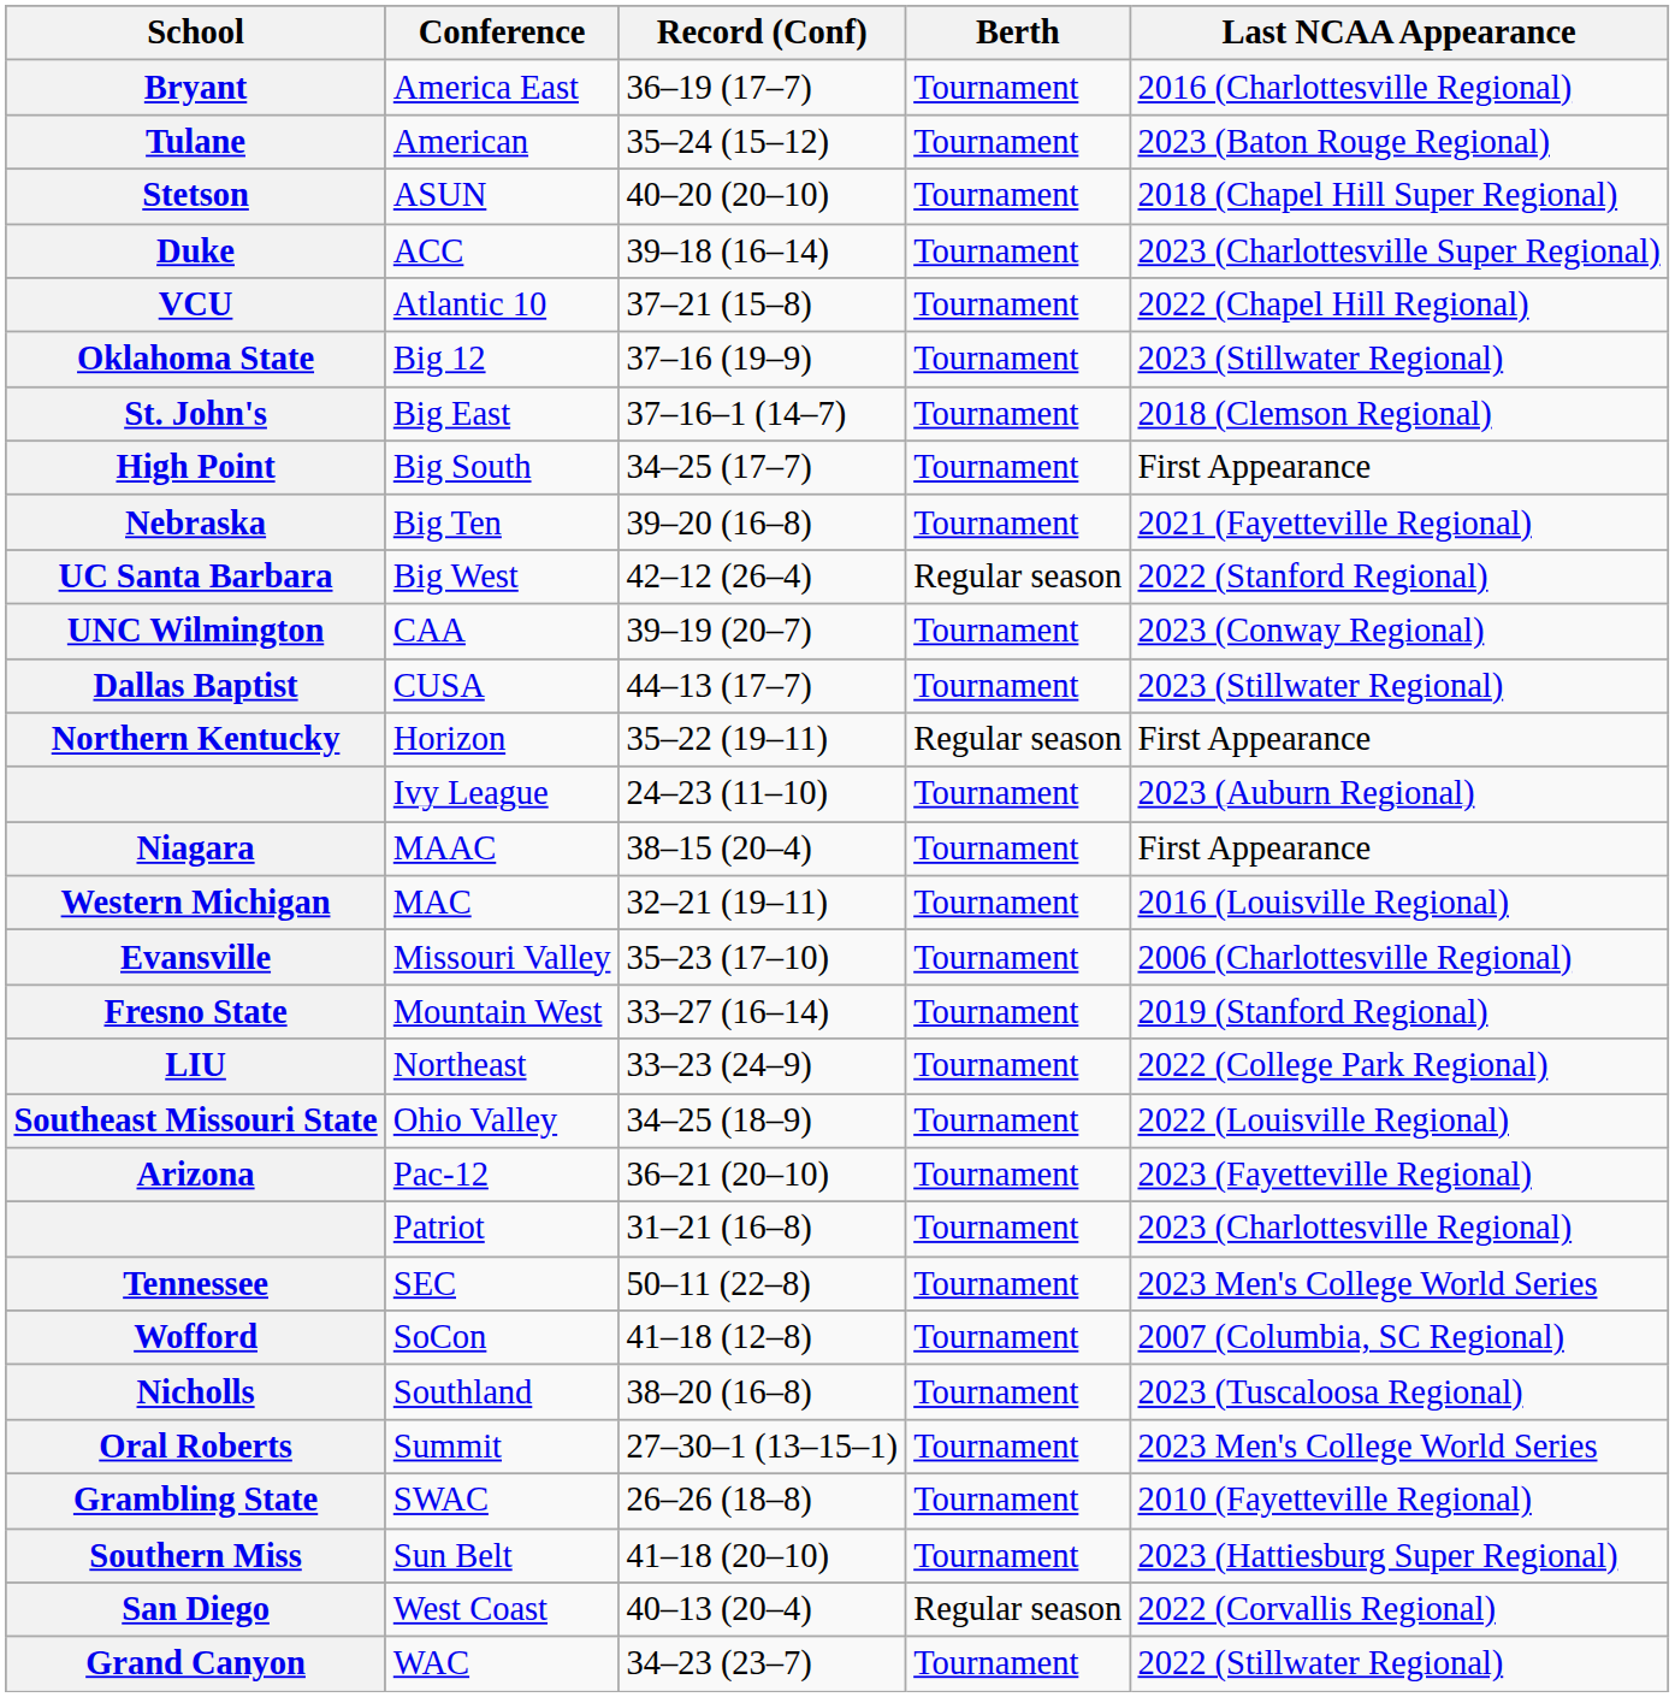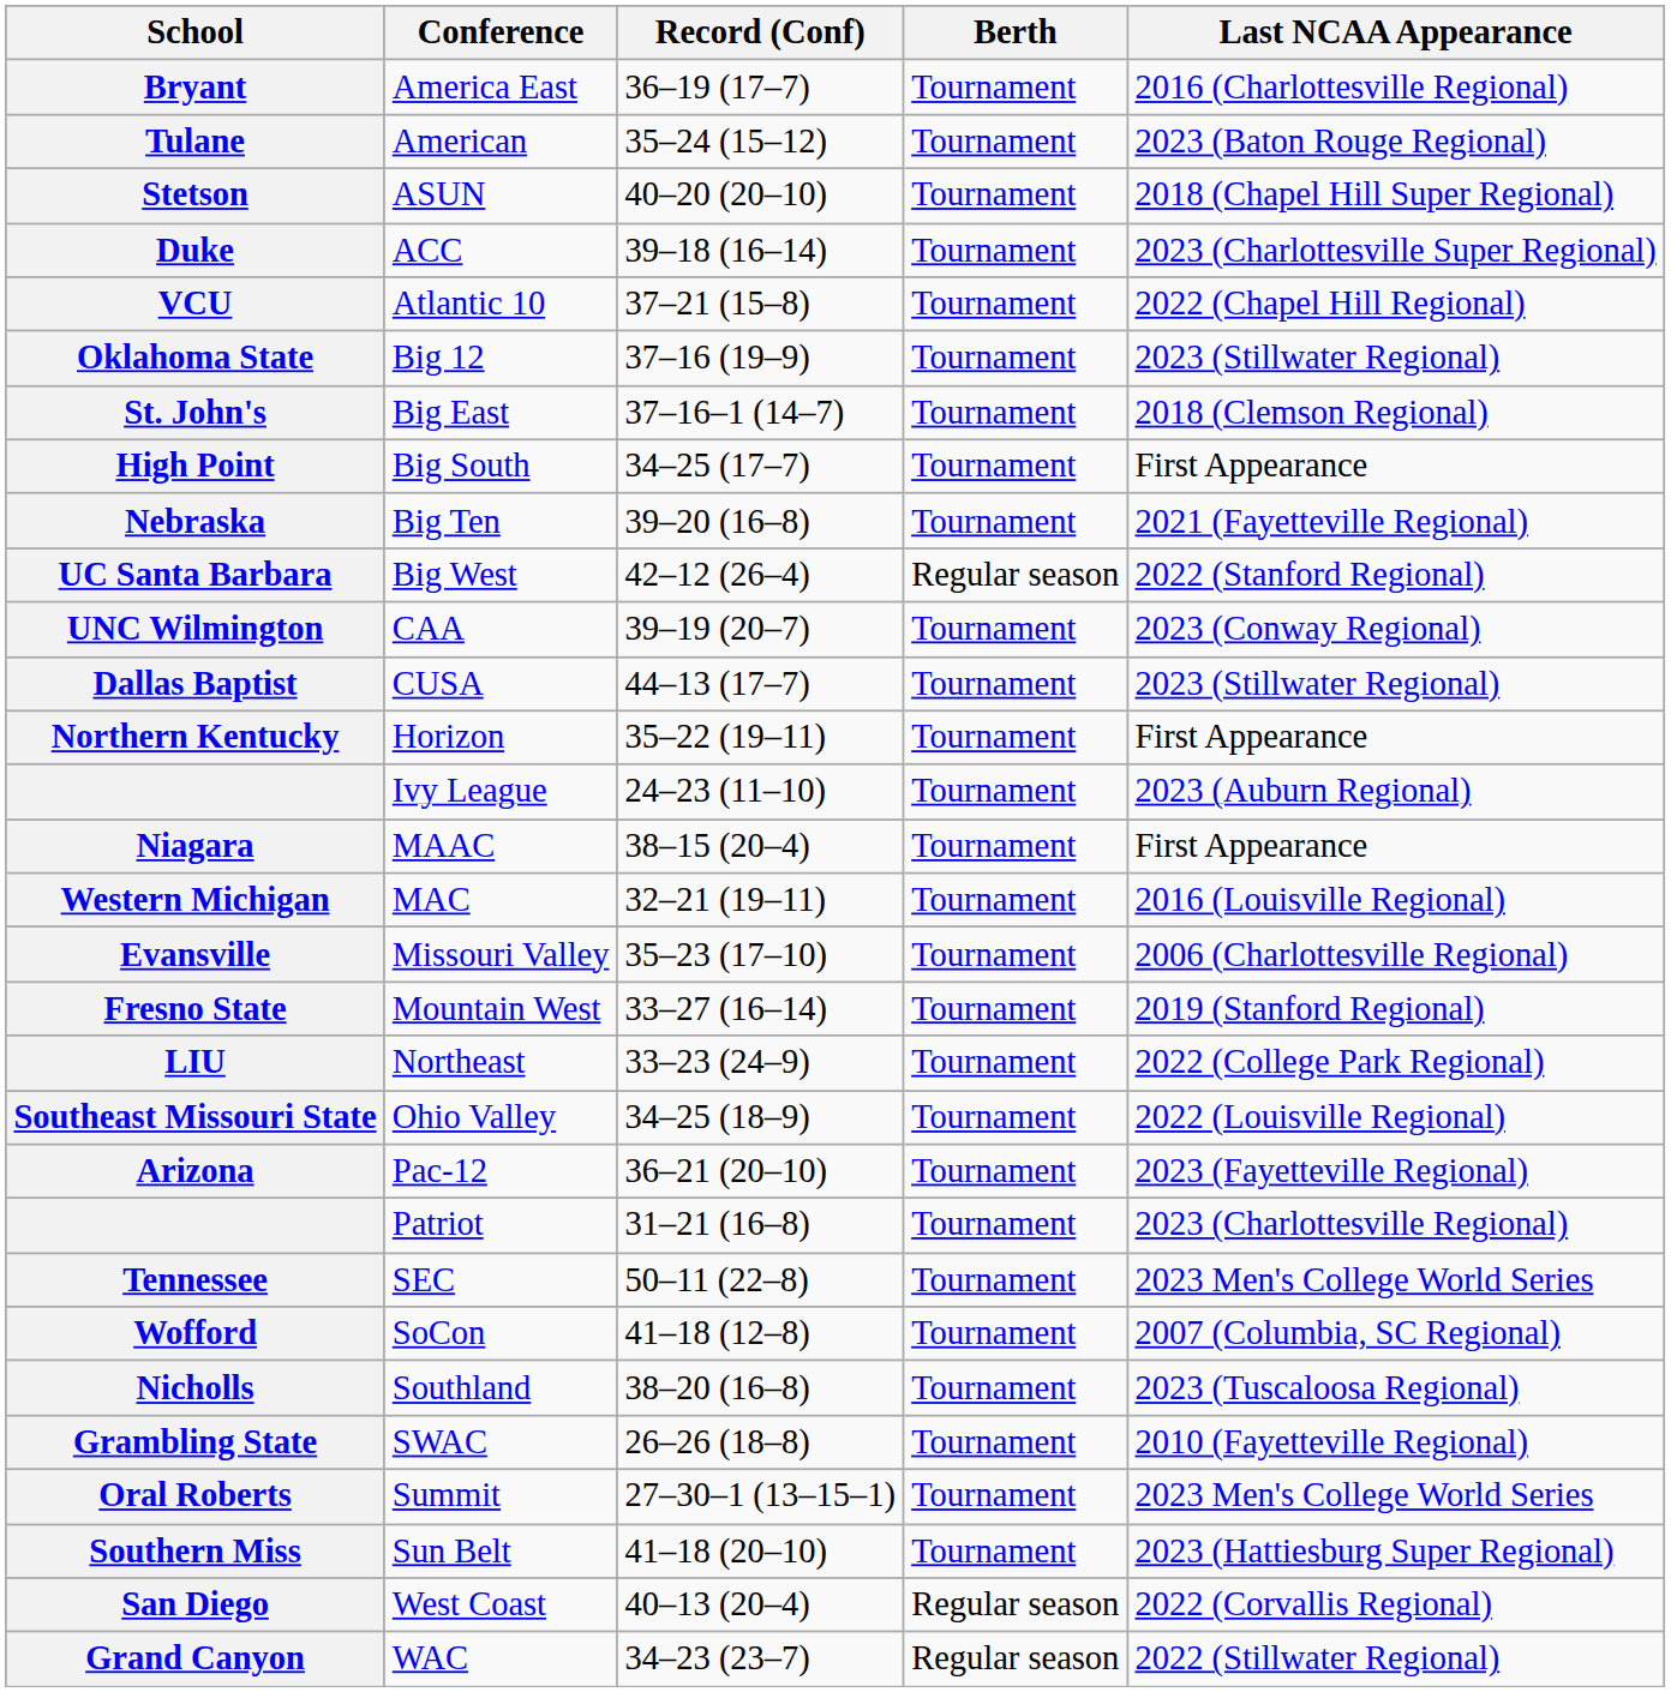 <table class="wikitable sortable plainrowheaders">
 <tr>
 <th scope="col">School</th>
 <th scope="col">Conference</th>
 <th scope="col">Record (Conf)</th>
 <th scope="col">Berth</th>
 <th scope="col">Last NCAA Appearance</th>
 </tr>
 <tr>
 <th scope="row"><a href='#'>Bryant</a></th>
 <td><a href='#'>America East</a></td>
 <td>36–19 (17–7)</td>
 <td><a href='#'>Tournament</a></td>
 <td><a href='#'>2016 (Charlottesville Regional)</a></td>
 </tr>
 <tr>
 <th scope="row"><a href='#'>Tulane</a></th>
 <td><a href='#'>American</a></td>
 <td>35–24 (15–12)</td>
 <td><a href='#'>Tournament</a></td>
 <td><a href='#'>2023 (Baton Rouge Regional)</a></td>
 </tr>
 <tr>
 <th scope="row"><a href='#'>Stetson</a></th>
 <td><a href='#'>ASUN</a></td>
 <td>40–20 (20–10)</td>
 <td><a href='#'>Tournament</a></td>
 <td><a href='#'>2018 (Chapel Hill Super Regional)</a></td>
 </tr>
 <tr>
 <th scope="row"><a href='#'>Duke</a></th>
 <td><a href='#'>ACC</a></td>
 <td>39–18 (16–14)</td>
 <td><a href='#'>Tournament</a></td>
 <td><a href='#'>2023 (Charlottesville Super Regional)</a></td>
 </tr>
 <tr>
 <th scope="row"><a href='#'>VCU</a></th>
 <td><a href='#'>Atlantic 10</a></td>
 <td>37–21 (15–8)</td>
 <td><a href='#'>Tournament</a></td>
 <td><a href='#'>2022 (Chapel Hill Regional)</a></td>
 </tr>
 <tr>
 <th scope="row"><a href='#'>Oklahoma State</a></th>
 <td><a href='#'>Big 12</a></td>
 <td>37–16 (19–9)</td>
 <td><a href='#'>Tournament</a></td>
 <td><a href='#'>2023 (Stillwater Regional)</a></td>
 </tr>
 <tr>
 <th scope="row"><a href='#'>St. John's</a></th>
 <td><a href='#'>Big East</a></td>
 <td>37–16–1 (14–7)</td>
 <td><a href='#'>Tournament</a></td>
 <td><a href='#'>2018 (Clemson Regional)</a></td>
 </tr>
 <tr>
 <th scope="row"><a href='#'>High Point</a></th>
 <td><a href='#'>Big South</a></td>
 <td>34–25 (17–7)</td>
 <td><a href='#'>Tournament</a></td>
 <td>First Appearance</td>
 </tr>
 <tr>
 <th scope="row"><a href='#'>Nebraska</a></th>
 <td><a href='#'>Big Ten</a></td>
 <td>39–20 (16–8)</td>
 <td><a href='#'>Tournament</a></td>
 <td><a href='#'>2021 (Fayetteville Regional)</a></td>
 </tr>
 <tr>
 <th scope="row"><a href='#'>UC Santa Barbara</a></th>
 <td><a href='#'>Big West</a></td>
 <td>42–12 (26–4)</td>
 <td>Regular season</td>
 <td><a href='#'>2022 (Stanford Regional)</a></td>
 </tr>
 <tr>
 <th scope="row"><a href='#'>UNC Wilmington</a></th>
 <td><a href='#'>CAA</a></td>
 <td>39–19 (20–7)</td>
 <td><a href='#'>Tournament</a></td>
 <td><a href='#'>2023 (Conway Regional)</a></td>
 </tr>
 <tr>
 <th scope="row"><a href='#'>Dallas Baptist</a></th>
 <td><a href='#'>CUSA</a></td>
 <td>44–13 (17–7)</td>
 <td><a href='#'>Tournament</a></td>
 <td><a href='#'>2023 (Stillwater Regional)</a></td>
 </tr>
 <tr>
 <th scope="row"><a href='#'>Northern Kentucky</a></th>
 <td><a href='#'>Horizon</a></td>
 <td>35–22 (19–11)</td>
-<td>Regular season</td>
+<td><a href='#'>Tournament</a></td>
 <td>First Appearance</td>
 </tr>
 <tr>
 <th scope="row"></th>
 <td><a href='#'>Ivy League</a></td>
 <td>24–23 (11–10)</td>
 <td><a href='#'>Tournament</a></td>
 <td><a href='#'>2023 (Auburn Regional)</a></td>
 </tr>
 <tr>
 <th scope="row"><a href='#'>Niagara</a></th>
 <td><a href='#'>MAAC</a></td>
 <td>38–15 (20–4)</td>
 <td><a href='#'>Tournament</a></td>
 <td>First Appearance</td>
 </tr>
 <tr>
 <th scope="row"><a href='#'>Western Michigan</a></th>
 <td><a href='#'>MAC</a></td>
 <td>32–21 (19–11)</td>
 <td><a href='#'>Tournament</a></td>
 <td><a href='#'>2016 (Louisville Regional)</a></td>
 </tr>
 <tr>
 <th scope="row"><a href='#'>Evansville</a></th>
 <td><a href='#'>Missouri Valley</a></td>
 <td>35–23 (17–10)</td>
 <td><a href='#'>Tournament</a></td>
 <td><a href='#'>2006 (Charlottesville Regional)</a></td>
 </tr>
 <tr>
 <th scope="row"><a href='#'>Fresno State</a></th>
 <td><a href='#'>Mountain West</a></td>
 <td>33–27 (16–14)</td>
 <td><a href='#'>Tournament</a></td>
 <td><a href='#'>2019 (Stanford Regional)</a></td>
 </tr>
 <tr>
 <th scope="row"><a href='#'>LIU</a></th>
 <td><a href='#'>Northeast</a></td>
 <td>33–23 (24–9)</td>
 <td><a href='#'>Tournament</a></td>
 <td><a href='#'>2022 (College Park Regional)</a></td>
 </tr>
 <tr>
 <th scope="row"><a href='#'>Southeast Missouri State</a></th>
 <td><a href='#'>Ohio Valley</a></td>
 <td>34–25 (18–9)</td>
 <td><a href='#'>Tournament</a></td>
 <td><a href='#'>2022 (Louisville Regional)</a></td>
 </tr>
 <tr>
 <th scope="row"><a href='#'>Arizona</a></th>
 <td><a href='#'>Pac-12</a></td>
 <td>36–21 (20–10)</td>
 <td><a href='#'>Tournament</a></td>
 <td><a href='#'>2023 (Fayetteville Regional)</a></td>
 </tr>
 <tr>
 <th scope="row"></th>
 <td><a href='#'>Patriot</a></td>
 <td>31–21 (16–8)</td>
 <td><a href='#'>Tournament</a></td>
 <td><a href='#'>2023 (Charlottesville Regional)</a></td>
 </tr>
 <tr>
 <th scope="row"><a href='#'>Tennessee</a></th>
 <td><a href='#'>SEC</a></td>
 <td>50–11 (22–8)</td>
 <td><a href='#'>Tournament</a></td>
 <td><a href='#'>2023 Men's College World Series</a></td>
 </tr>
 <tr>
 <th scope="row"><a href='#'>Wofford</a></th>
 <td><a href='#'>SoCon</a></td>
 <td>41–18 (12–8)</td>
 <td><a href='#'>Tournament</a></td>
 <td><a href='#'>2007 (Columbia, SC Regional)</a></td>
 </tr>
 <tr>
 <th scope="row"><a href='#'>Nicholls</a></th>
 <td><a href='#'>Southland</a></td>
 <td>38–20 (16–8)</td>
 <td><a href='#'>Tournament</a></td>
 <td><a href='#'>2023 (Tuscaloosa Regional)</a></td>
 </tr>
 <tr>
+<th scope="row"><a href='#'>Grambling State</a></th>
+<td><a href='#'>SWAC</a></td>
+<td>26–26 (18–8)</td>
+<td><a href='#'>Tournament</a></td>
+<td><a href='#'>2010 (Fayetteville Regional)</a></td>
+</tr>
+<tr>
 <th scope="row"><a href='#'>Oral Roberts</a></th>
 <td><a href='#'>Summit</a></td>
 <td>27–30–1 (13–15–1)</td>
 <td><a href='#'>Tournament</a></td>
 <td><a href='#'>2023 Men's College World Series</a></td>
-</tr>
-<tr>
-<th scope="row"><a href='#'>Grambling State</a></th>
-<td><a href='#'>SWAC</a></td>
-<td>26–26 (18–8)</td>
-<td><a href='#'>Tournament</a></td>
-<td><a href='#'>2010 (Fayetteville Regional)</a></td>
 </tr>
 <tr>
 <th scope="row"><a href='#'>Southern Miss</a></th>
 <td><a href='#'>Sun Belt</a></td>
 <td>41–18 (20–10)</td>
 <td><a href='#'>Tournament</a></td>
 <td><a href='#'>2023 (Hattiesburg Super Regional)</a></td>
 </tr>
 <tr>
 <th scope="row"><a href='#'>San Diego</a></th>
 <td><a href='#'>West Coast</a></td>
 <td>40–13 (20–4)</td>
 <td>Regular season</td>
 <td><a href='#'>2022 (Corvallis Regional)</a></td>
 </tr>
 <tr>
 <th scope="row"><a href='#'>Grand Canyon</a></th>
 <td><a href='#'>WAC</a></td>
 <td>34–23 (23–7)</td>
-<td><a href='#'>Tournament</a></td>
+<td>Regular season</td>
 <td><a href='#'>2022 (Stillwater Regional)</a></td>
 </tr>
 </table>
